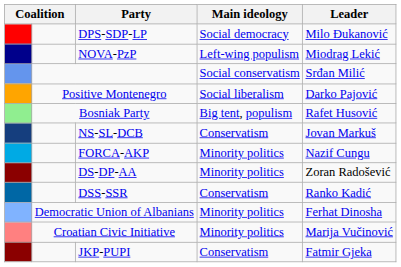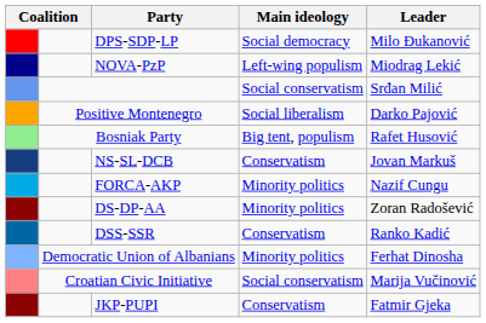 <table class=wikitable style=text-align:left>
 <tr>
 <th colspan="2">Coalition</th>
 <th>Party</th>
 <th>Main ideology</th>
 <th>Leader</th>
 </tr>
 <tr>
 <td bgcolor="red"></td>
 <td></td>
 <td><a href='#'>DPS</a>-<a href='#'>SDP</a>-<a href='#'>LP</a></td>
 <td><a href='#'>Social democracy</a></td>
 <td><a href='#'>Milo Đukanović</a></td>
 </tr>
 <tr>
 <td bgcolor="darkblue"></td>
 <td></td>
 <td><a href='#'>NOVA</a>-<a href='#'>PzP</a></td>
 <td><a href='#'>Left-wing populism</a></td>
 <td><a href='#'>Miodrag Lekić</a></td>
 </tr>
 <tr>
 <td bgcolor="cornflowerblue"></td>
 <td colspan=2></td>
 <td><a href='#'>Social conservatism</a></td>
 <td><a href='#'>Srđan Milić</a></td>
 </tr>
 <tr>
 <td bgcolor="orange"></td>
 <td colspan=2 style="text-align:center;"><a href='#'>Positive Montenegro</a></td>
 <td><a href='#'>Social liberalism</a></td>
 <td><a href='#'>Darko Pajović</a></td>
 </tr>
 <tr>
 <td bgcolor="lightgreen"></td>
 <td colspan=2 style="text-align:center;"><a href='#'>Bosniak Party</a></td>
 <td><a href='#'>Big tent</a>, <a href='#'>populism</a></td>
 <td><a href='#'>Rafet Husović</a></td>
 </tr>
 <tr>
 <td style="color:inherit;background:#153E7E"></td>
 <td></td>
 <td><a href='#'>NS</a>-<a href='#'>SL</a>-<a href='#'>DCB</a></td>
 <td><a href='#'>Conservatism</a></td>
 <td><a href='#'>Jovan Markuš</a></td>
 </tr>
 <tr>
 <td style="color:inherit;background:#00AAE4"></td>
 <td></td>
 <td><a href='#'>FORCA</a>-<a href='#'>AKP</a></td>
 <td><a href='#'>Minority politics</a></td>
 <td><a href='#'>Nazif Cungu</a></td>
 </tr>
 <tr>
 <td bgcolor="darkred"></td>
 <td></td>
 <td><a href='#'>DS</a>-<a href='#'>DP</a>-<a href='#'>AA</a></td>
 <td><a href='#'>Minority politics</a></td>
 <td>Zoran Radošević</td>
 </tr>
 <tr>
 <td style="color:inherit;background:#0067A5"></td>
 <td></td>
 <td><a href='#'>DSS</a>-<a href='#'>SSR</a></td>
 <td><a href='#'>Conservatism</a></td>
 <td><a href='#'>Ranko Kadić</a></td>
 </tr>
 <tr>
 <td style="color:inherit;background:#80b3ff"></td>
 <td colspan=2 style="text-align:center;"><a href='#'>Democratic Union of Albanians</a></td>
 <td><a href='#'>Minority politics</a></td>
 <td><a href='#'>Ferhat Dinosha</a></td>
 </tr>
 <tr>
 <td style="color:inherit;background:#ff8080"></td>
 <td colspan=2 style="text-align:center;"><a href='#'>Croatian Civic Initiative</a></td>
-<td><a href='#'>Minority politics</a></td>
+<td><a href='#'>Social conservatism</a></td>
 <td><a href='#'>Marija Vučinović</a></td>
 </tr>
 <tr>
 <td bgcolor="darkred"></td>
 <td></td>
 <td><a href='#'>JKP</a>-<a href='#'>PUPI</a></td>
 <td><a href='#'>Conservatism</a></td>
 <td><a href='#'>Fatmir Gjeka</a></td>
 </tr>
 </table>
